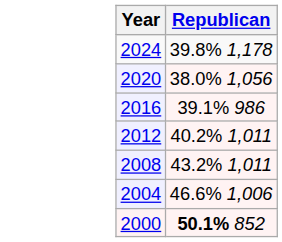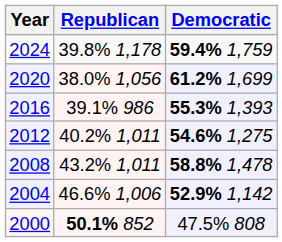 <table class="wikitable"  style="float:right; font-size:90%;">
 <tr style="background:lightgrey;">
 <th>Year</th>
 <th><a href='#'>Republican</a></th>
+<th><a href='#'>Democratic</a></th>
 </tr>
 <tr>
 <td><a href='#'>2024</a></td>
 <td>39.8% <em>1,178</em></td>
+<td><strong>59.4%</strong> <em>1,759</em></td>
 </tr>
 <tr>
 <td style="text-align:center; background:#f0f0ff;"><a href='#'>2020</a></td>
 <td style="text-align:center; background:#fff3f3;">38.0% <em>1,056</em></td>
+<td style="text-align:center; background:#f0f0ff;"><strong>61.2%</strong> <em>1,699</em></td>
 </tr>
 <tr>
 <td style="text-align:center; background:#f0f0ff;"><a href='#'>2016</a></td>
 <td style="text-align:center; background:#fff3f3;">39.1% <em>986</em></td>
+<td style="text-align:center; background:#f0f0ff;"><strong>55.3%</strong> <em>1,393</em></td>
 </tr>
 <tr>
 <td style="text-align:center; background:#f0f0ff;"><a href='#'>2012</a></td>
 <td style="text-align:center; background:#fff3f3;">40.2% <em>1,011</em></td>
+<td style="text-align:center; background:#f0f0ff;"><strong>54.6%</strong> <em>1,275</em></td>
 </tr>
 <tr>
 <td style="text-align:center; background:#f0f0ff;"><a href='#'>2008</a></td>
 <td style="text-align:center; background:#fff3f3;">43.2% <em>1,011</em></td>
+<td style="text-align:center; background:#f0f0ff;"><strong>58.8%</strong> <em>1,478</em></td>
 </tr>
 <tr>
 <td style="text-align:center; background:#f0f0ff;"><a href='#'>2004</a></td>
 <td style="text-align:center; background:#fff3f3;">46.6% <em>1,006</em></td>
+<td style="text-align:center; background:#f0f0ff;"><strong>52.9%</strong> <em>1,142</em></td>
 </tr>
 <tr>
 <td style="text-align:center; background:#fff3f3;"><a href='#'>2000</a></td>
 <td style="text-align:center; background:#fff3f3;"><strong>50.1%</strong> <em>852</em></td>
+<td style="text-align:center; background:#f0f0ff;">47.5% <em>808</em></td>
 </tr>
 </table>
